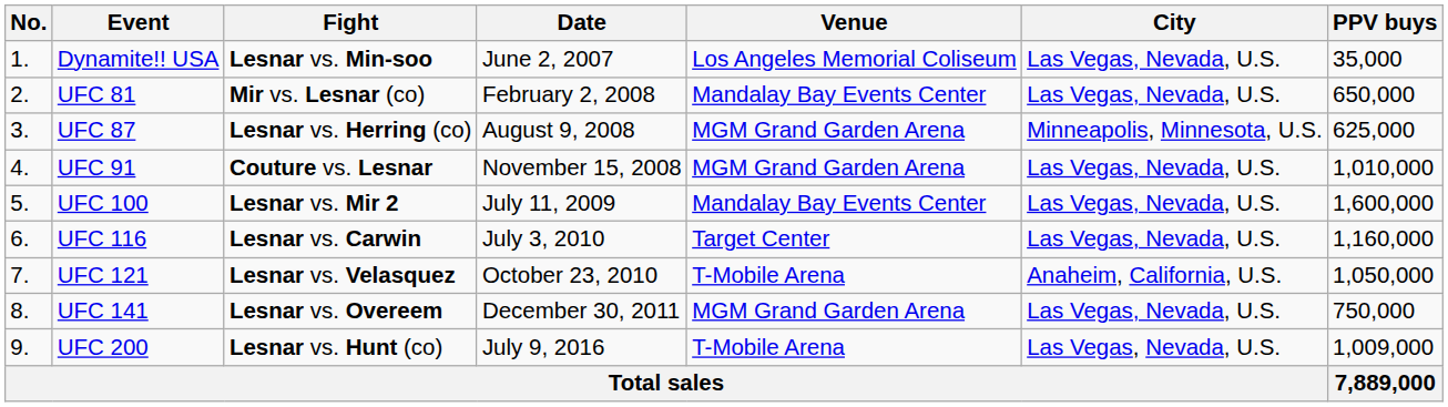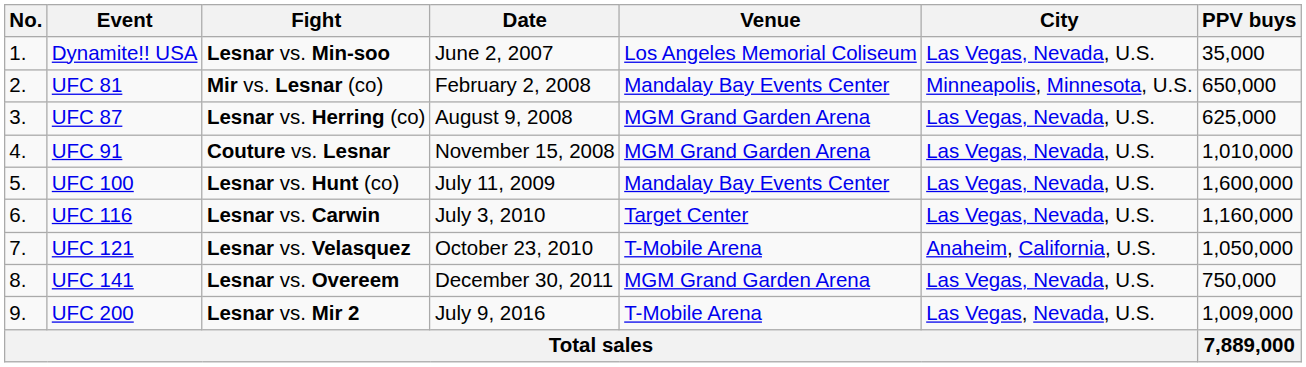 <table class="wikitable sortable">
 <tr>
 <th>No.</th>
 <th>Event</th>
 <th>Fight</th>
 <th>Date</th>
 <th>Venue</th>
 <th>City</th>
 <th>PPV buys</th>
 </tr>
 <tr>
 <td>1.</td>
 <td><a href='#'>Dynamite!! USA</a></td>
 <td><strong>Lesnar</strong> vs. <strong>Min-soo</strong></td>
 <td>June 2, 2007</td>
 <td><a href='#'>Los Angeles Memorial Coliseum</a></td>
 <td><a href='#'>Las Vegas, Nevada</a>, U.S.</td>
 <td>35,000</td>
 </tr>
 <tr>
 <td>2.</td>
 <td><a href='#'>UFC 81</a></td>
 <td><strong>Mir</strong> vs. <strong>Lesnar</strong> (co)</td>
 <td>February 2, 2008</td>
 <td><a href='#'>Mandalay Bay Events Center</a></td>
-<td><a href='#'>Las Vegas, Nevada</a>, U.S.</td>
+<td><a href='#'>Minneapolis</a>, <a href='#'>Minnesota</a>, U.S.</td>
 <td>650,000</td>
 </tr>
 <tr>
 <td>3.</td>
 <td><a href='#'>UFC 87</a></td>
 <td><strong>Lesnar</strong> vs. <strong>Herring</strong> (co)</td>
 <td>August 9, 2008</td>
 <td><a href='#'>MGM Grand Garden Arena</a></td>
-<td><a href='#'>Minneapolis</a>, <a href='#'>Minnesota</a>, U.S.</td>
+<td><a href='#'>Las Vegas, Nevada</a>, U.S.</td>
 <td>625,000</td>
 </tr>
 <tr>
 <td>4.</td>
 <td><a href='#'>UFC 91</a></td>
 <td><strong>Couture</strong> vs. <strong>Lesnar</strong></td>
 <td>November 15, 2008</td>
 <td><a href='#'>MGM Grand Garden Arena</a></td>
 <td><a href='#'>Las Vegas, Nevada</a>, U.S.</td>
 <td>1,010,000</td>
 </tr>
 <tr>
 <td>5.</td>
 <td><a href='#'>UFC 100</a></td>
-<td><strong>Lesnar</strong> vs. <strong>Mir 2</strong></td>
+<td><strong>Lesnar</strong> vs. <strong>Hunt</strong> (co)</td>
 <td>July 11, 2009</td>
 <td><a href='#'>Mandalay Bay Events Center</a></td>
 <td><a href='#'>Las Vegas, Nevada</a>, U.S.</td>
 <td>1,600,000</td>
 </tr>
 <tr>
 <td>6.</td>
 <td><a href='#'>UFC 116</a></td>
 <td><strong>Lesnar</strong> vs. <strong>Carwin</strong></td>
 <td>July 3, 2010</td>
 <td><a href='#'>Target Center</a></td>
 <td><a href='#'>Las Vegas, Nevada</a>, U.S.</td>
 <td>1,160,000</td>
 </tr>
 <tr>
 <td>7.</td>
 <td><a href='#'>UFC 121</a></td>
 <td><strong>Lesnar</strong> vs. <strong>Velasquez</strong></td>
 <td>October 23, 2010</td>
 <td><a href='#'>T-Mobile Arena</a></td>
 <td><a href='#'>Anaheim</a>, <a href='#'>California</a>, U.S.</td>
 <td>1,050,000</td>
 </tr>
 <tr>
 <td>8.</td>
 <td><a href='#'>UFC 141</a></td>
 <td><strong>Lesnar</strong> vs. <strong>Overeem</strong></td>
 <td>December 30, 2011</td>
 <td><a href='#'>MGM Grand Garden Arena</a></td>
 <td><a href='#'>Las Vegas, Nevada</a>, U.S.</td>
 <td>750,000</td>
 </tr>
 <tr>
 <td>9.</td>
 <td><a href='#'>UFC 200</a></td>
-<td><strong>Lesnar</strong> vs. <strong>Hunt</strong> (co)</td>
+<td><strong>Lesnar</strong> vs. <strong>Mir 2</strong></td>
 <td>July 9, 2016</td>
 <td><a href='#'>T-Mobile Arena</a></td>
 <td><a href='#'>Las Vegas</a>, <a href='#'>Nevada</a>, U.S.</td>
 <td>1,009,000</td>
 </tr>
 <tr>
 <th colspan="6">Total sales</th>
 <th>7,889,000</th>
 </tr>
 </table>
